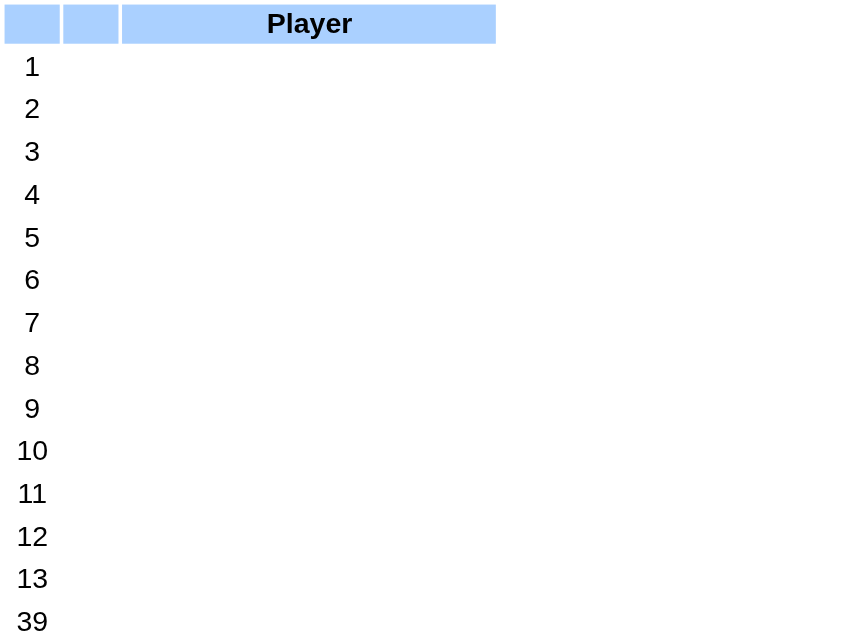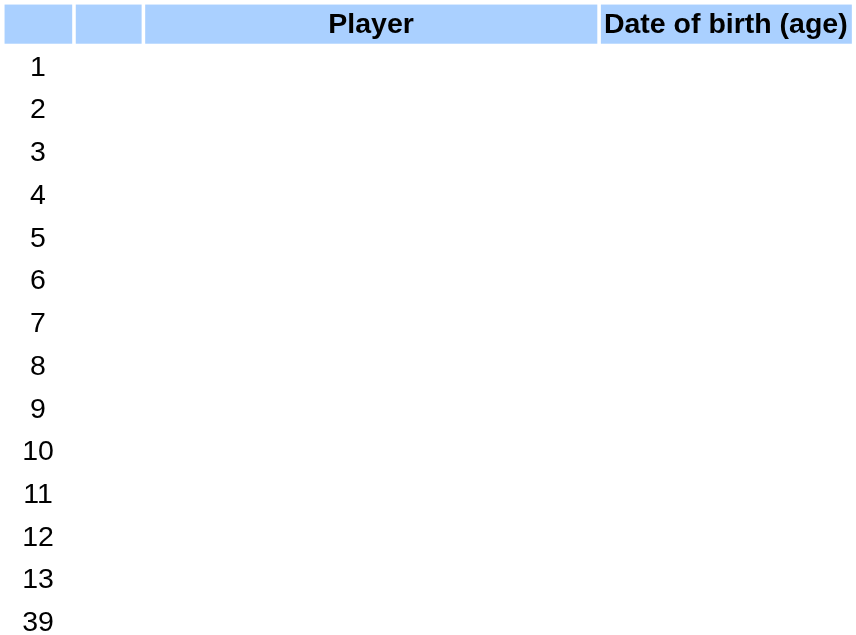 <table class="sortable" border="0" cellspacing="2" cellpadding="2">
 <tr style="background-color:#AAD0FF">
 <th width=8%></th>
 <th width=8%></th>
 <th width=54%>Player</th>
+<th width=30%>Date of birth (age)</th>
 </tr>
 <tr>
 <td style="text-align: center;">1</td>
 <td style="text-align: center;"></td>
+<td></td>
 <td></td>
 </tr>
 <tr>
 <td style="text-align: center;">2</td>
 <td style="text-align: center;"></td>
 <td></td>
+<td></td>
 </tr>
 <tr>
 <td style="text-align: center;">3</td>
 <td style="text-align: center;"></td>
+<td></td>
 <td></td>
 </tr>
 <tr>
 <td style="text-align: center;">4</td>
 <td style="text-align: center;"></td>
 <td></td>
+<td></td>
 </tr>
 <tr>
 <td style="text-align: center;">5</td>
 <td style="text-align: center;"></td>
+<td></td>
 <td></td>
 </tr>
 <tr>
 <td style="text-align: center;">6</td>
 <td style="text-align: center;"></td>
 <td></td>
+<td></td>
 </tr>
 <tr>
 <td style="text-align: center;">7</td>
 <td style="text-align: center;"></td>
+<td></td>
 <td></td>
 </tr>
 <tr>
 <td style="text-align: center;">8</td>
 <td style="text-align: center;"></td>
 <td></td>
+<td></td>
 </tr>
 <tr>
 <td style="text-align: center;">9</td>
 <td style="text-align: center;"></td>
+<td></td>
 <td></td>
 </tr>
 <tr>
 <td style="text-align: center;">10</td>
 <td style="text-align: center;"></td>
 <td></td>
+<td></td>
 </tr>
 <tr>
 <td style="text-align: center;">11</td>
 <td style="text-align: center;"></td>
+<td></td>
 <td></td>
 </tr>
 <tr>
 <td style="text-align: center;">12</td>
 <td style="text-align: center;"></td>
 <td></td>
+<td></td>
 </tr>
 <tr>
 <td style="text-align: center;">13</td>
 <td style="text-align: center;"></td>
+<td></td>
 <td></td>
 </tr>
 <tr>
 <td style="text-align: center;">39</td>
 <td style="text-align: center;"></td>
 <td></td>
+<td></td>
 </tr>
 </table>
